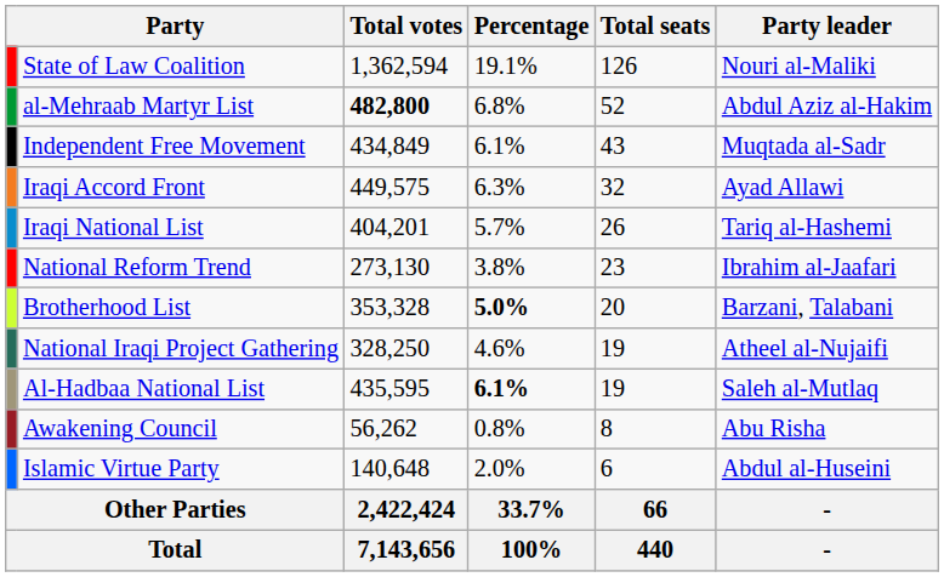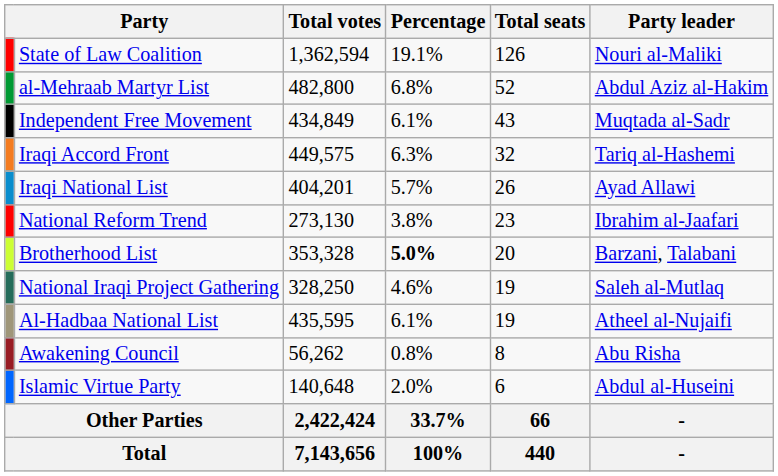 <table class="wikitable sortable" style="border:1px solid #8888aa; background:#f8f8f8; padding:0; font-size:90%;">
 <tr style="background:#e9e9e9;">
 <th colspan=2>Party</th>
 <th>Total votes</th>
 <th>Percentage</th>
 <th>Total seats</th>
 <th>Party leader</th>
 </tr>
 <tr>
 <td style="background:#f00;"></td>
 <td><a href='#'>State of Law Coalition</a></td>
 <td>1,362,594</td>
 <td>19.1%</td>
 <td>126</td>
 <td><a href='#'>Nouri al-Maliki</a></td>
 </tr>
 <tr>
 <td style="background:#093;"></td>
 <td><a href='#'>al-Mehraab Martyr List</a></td>
-<td><strong>482,800</strong></td>
+<td>482,800</td>
 <td>6.8%</td>
 <td>52</td>
 <td><a href='#'>Abdul Aziz al-Hakim</a></td>
 </tr>
 <tr>
 <td style="background:#000;"></td>
 <td><a href='#'>Independent Free Movement</a></td>
 <td>434,849</td>
 <td>6.1%</td>
 <td>43</td>
 <td><a href='#'>Muqtada al-Sadr</a></td>
 </tr>
 <tr>
 <td style="background:#f47c20;"></td>
 <td><a href='#'>Iraqi Accord Front</a></td>
 <td>449,575</td>
 <td>6.3%</td>
 <td>32</td>
-<td><a href='#'>Ayad Allawi</a></td>
+<td><a href='#'>Tariq al-Hashemi</a></td>
 </tr>
 <tr>
 <td style="background:#098dcd;"></td>
 <td><a href='#'>Iraqi National List</a></td>
 <td>404,201</td>
 <td>5.7%</td>
 <td>26</td>
-<td><a href='#'>Tariq al-Hashemi</a></td>
+<td><a href='#'>Ayad Allawi</a></td>
 </tr>
 <tr>
 <td style="background:#f00;"></td>
 <td><a href='#'>National Reform Trend</a></td>
 <td>273,130</td>
 <td>3.8%</td>
 <td>23</td>
 <td><a href='#'>Ibrahim al-Jaafari</a></td>
 </tr>
 <tr>
 <td style="background:#cf3;"></td>
 <td><a href='#'>Brotherhood List</a></td>
 <td>353,328</td>
 <td><strong>5.0%</strong></td>
 <td>20</td>
 <td><a href='#'>Barzani</a>, <a href='#'>Talabani</a></td>
 </tr>
 <tr>
 <td style="background:#256c5a;"></td>
 <td><a href='#'>National Iraqi Project Gathering</a></td>
 <td>328,250</td>
 <td>4.6%</td>
 <td>19</td>
-<td><a href='#'>Atheel al-Nujaifi</a></td>
+<td><a href='#'>Saleh al-Mutlaq</a></td>
 </tr>
 <tr>
 <td style="background:#9f9679;"></td>
 <td><a href='#'>Al-Hadbaa National List</a></td>
 <td>435,595</td>
-<td><strong>6.1%</strong></td>
+<td>6.1%</td>
 <td>19</td>
-<td><a href='#'>Saleh al-Mutlaq</a></td>
+<td><a href='#'>Atheel al-Nujaifi</a></td>
 </tr>
 <tr>
 <td style="background:#981c24;"></td>
 <td><a href='#'>Awakening Council</a></td>
 <td>56,262</td>
 <td>0.8%</td>
 <td>8</td>
 <td><a href='#'>Abu Risha</a></td>
 </tr>
 <tr>
 <td style="background:#06f;"></td>
 <td><a href='#'>Islamic Virtue Party</a></td>
 <td>140,648</td>
 <td>2.0%</td>
 <td>6</td>
 <td><a href='#'>Abdul al-Huseini</a></td>
 </tr>
 <tr>
 <th colspan=2>Other Parties</th>
 <th>2,422,424</th>
 <th>33.7%</th>
 <th>66</th>
 <th>-</th>
 </tr>
 <tr>
 <th colspan=2><strong>Total</strong></th>
 <th><strong>7,143,656</strong></th>
 <th><strong>100%</strong></th>
 <th><strong>440</strong></th>
 <th>-</th>
 </tr>
 </table>
